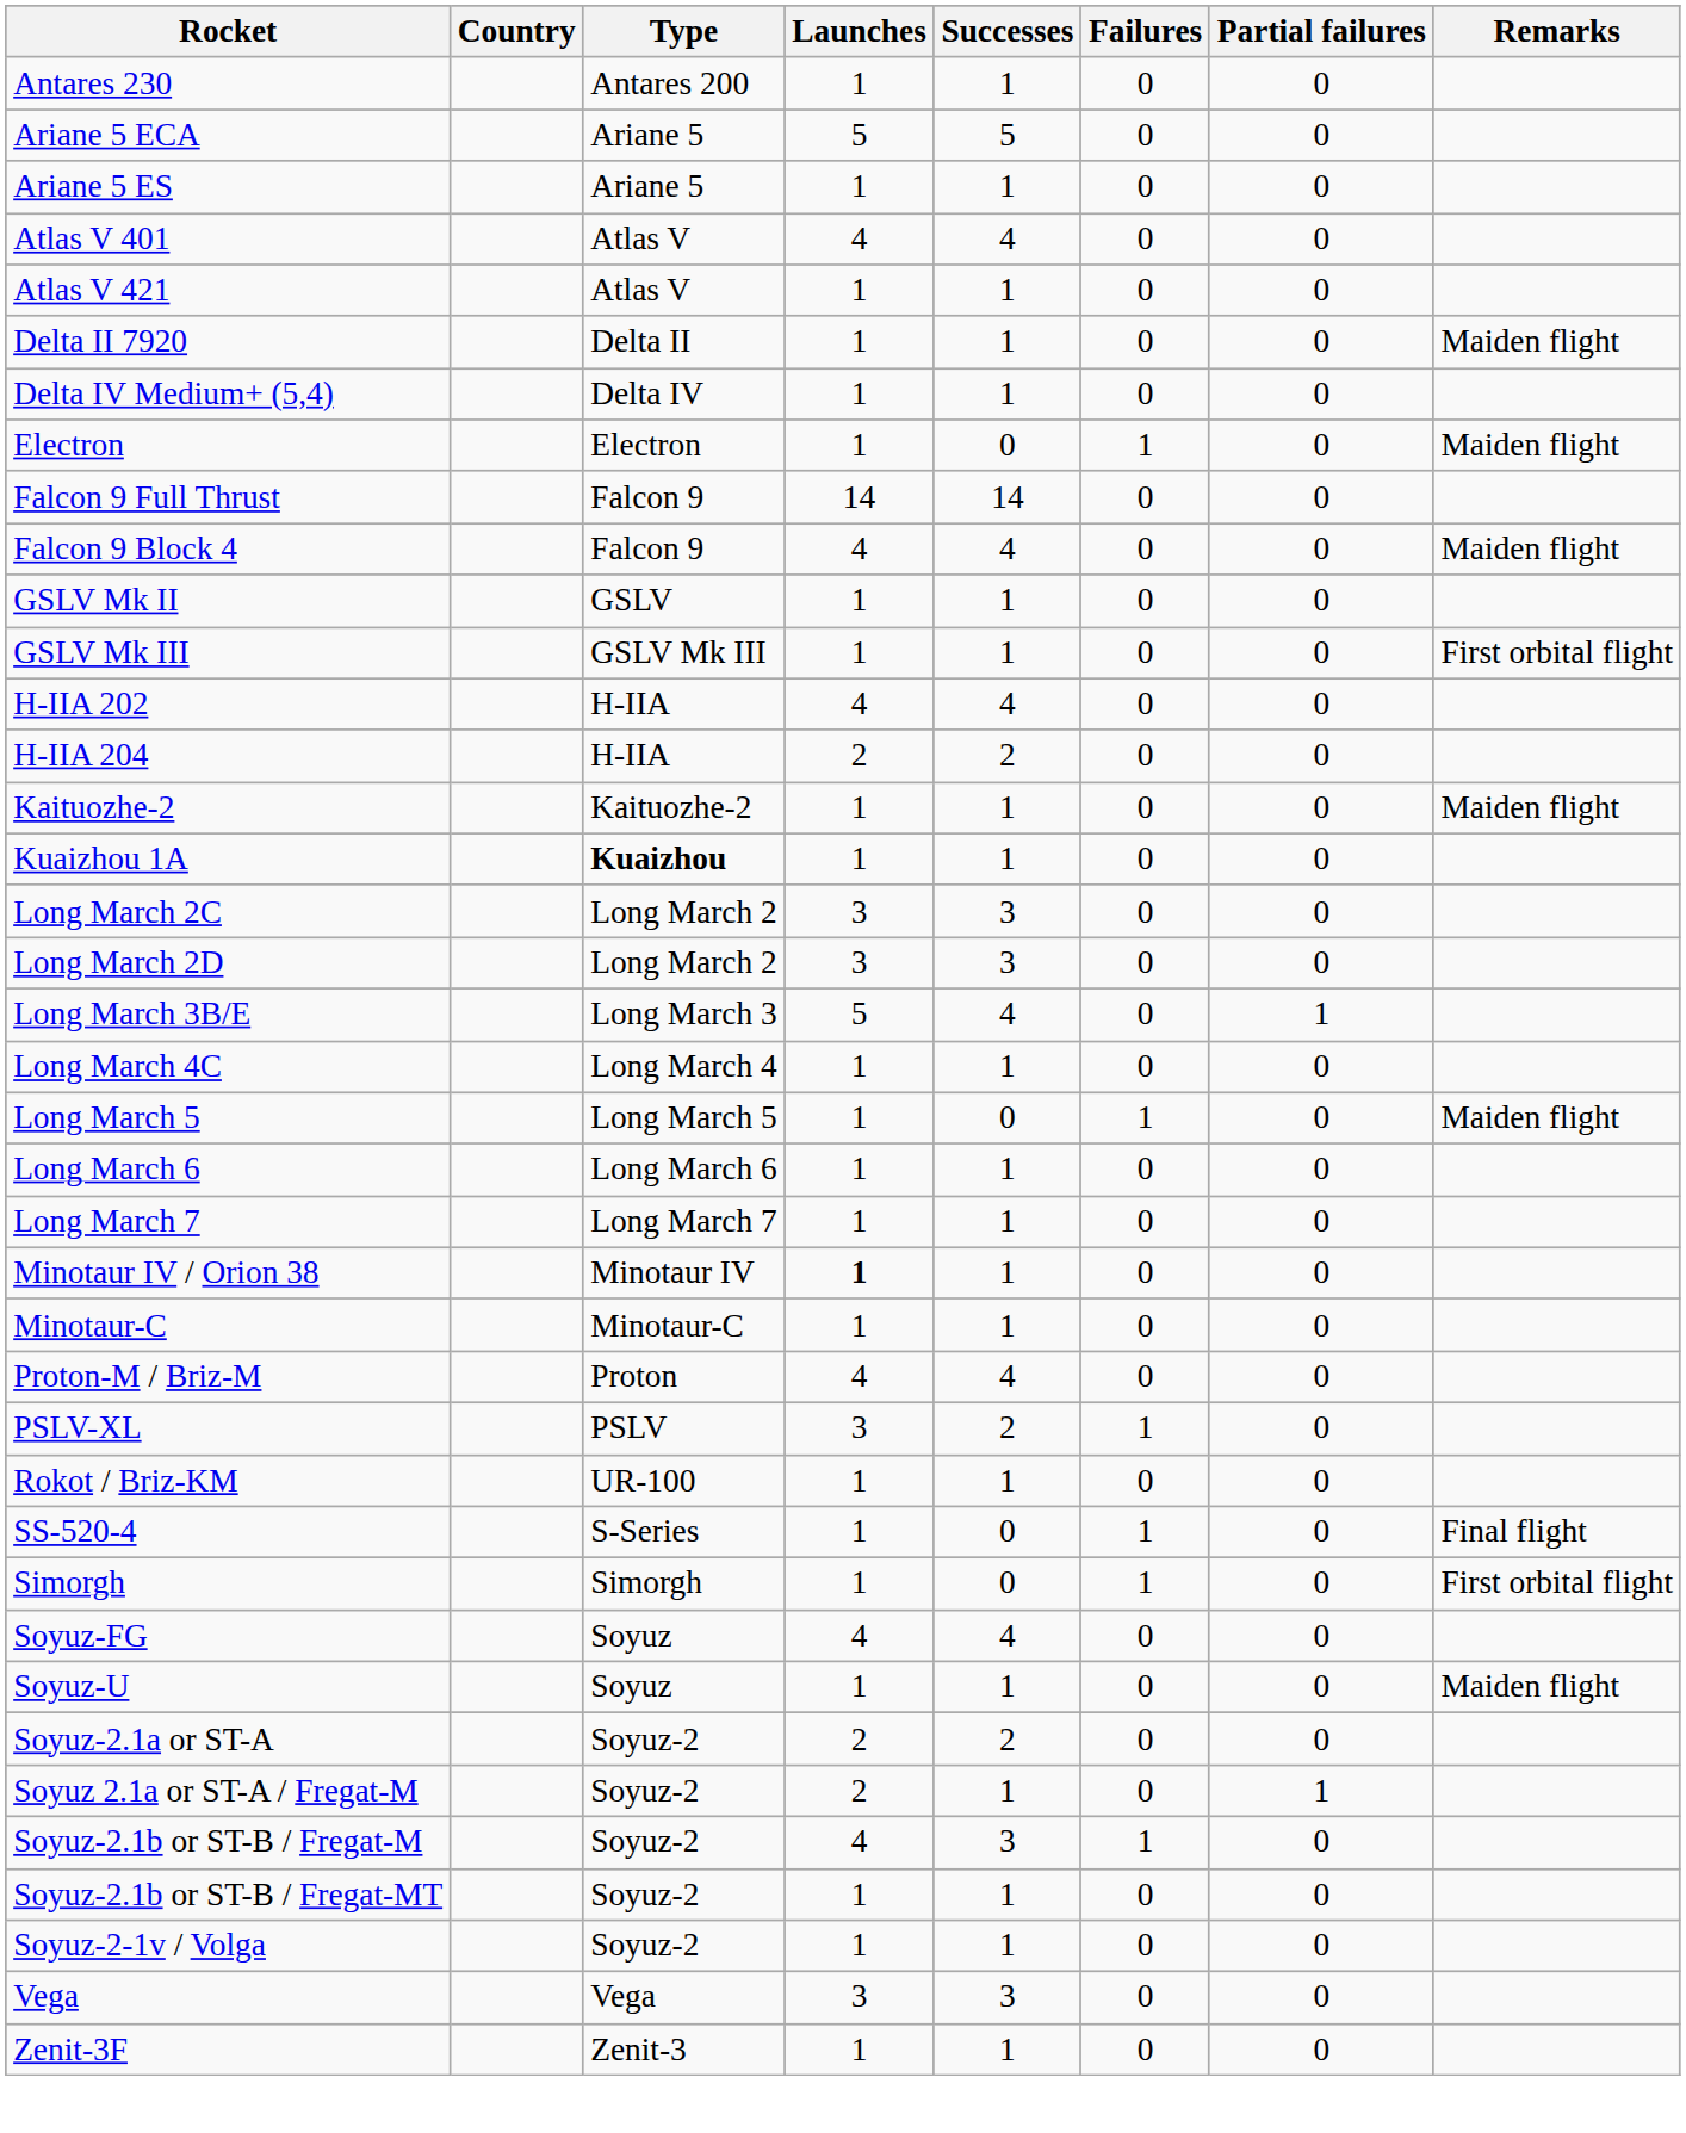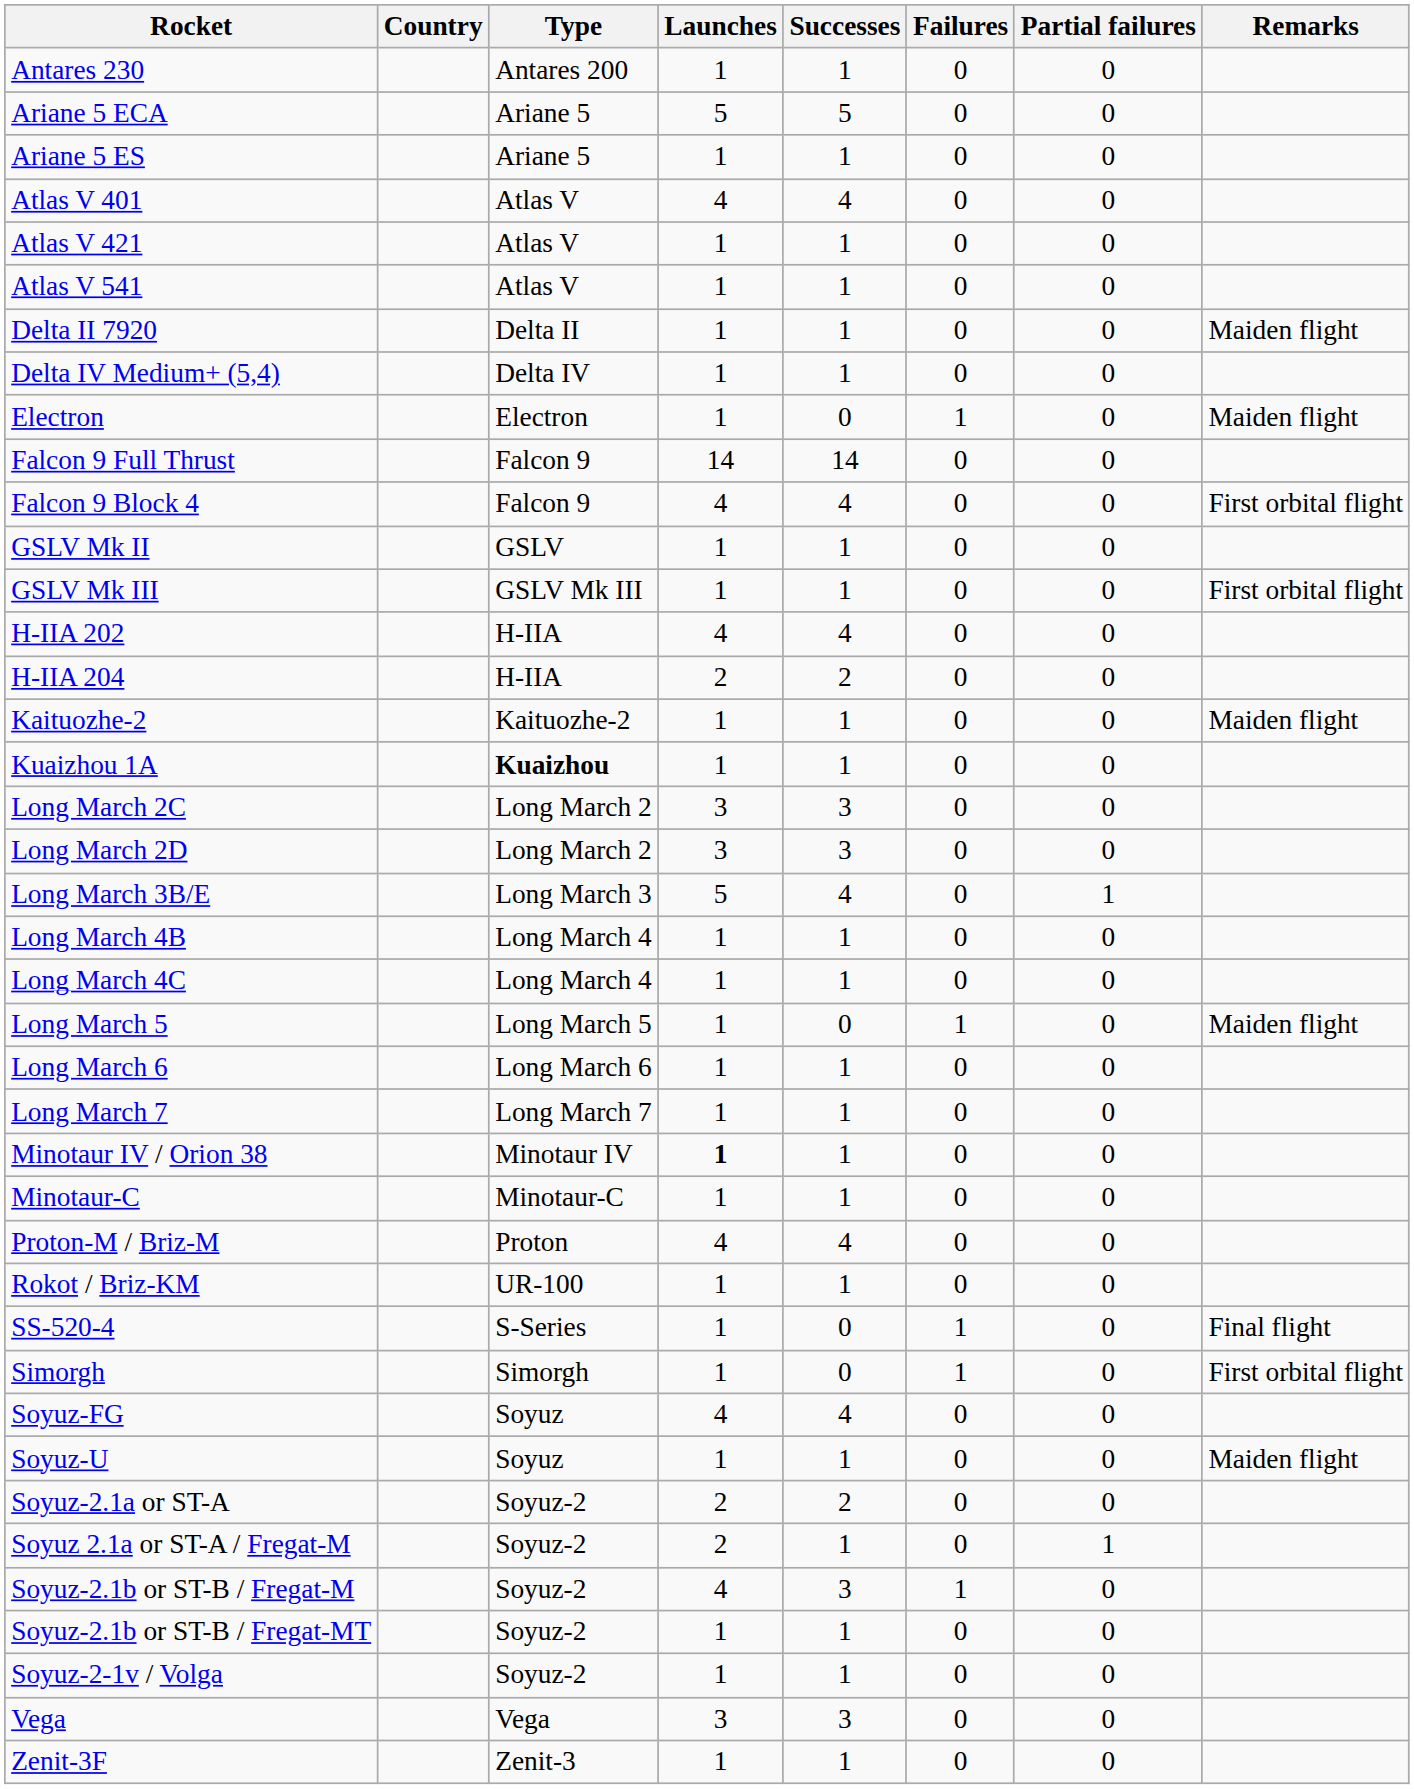 <table class="wikitable sortable collapsible collapsed" style=text-align:center>
 <tr>
 <th>Rocket</th>
 <th>Country</th>
 <th>Type</th>
 <th>Launches</th>
 <th>Successes</th>
 <th>Failures</th>
 <th>Partial failures</th>
 <th>Remarks</th>
 </tr>
 <tr>
 <td align=left><a href='#'>Antares 230</a></td>
 <td align=left></td>
 <td align=left>Antares 200</td>
 <td>1</td>
 <td>1</td>
 <td>0</td>
 <td>0</td>
 <td></td>
 </tr>
 <tr>
 <td align=left><a href='#'>Ariane 5 ECA</a></td>
 <td align=left></td>
 <td align=left>Ariane 5</td>
 <td>5</td>
 <td>5</td>
 <td>0</td>
 <td>0</td>
 <td></td>
 </tr>
 <tr>
 <td align=left><a href='#'>Ariane 5 ES</a></td>
 <td align=left></td>
 <td align=left>Ariane 5</td>
 <td>1</td>
 <td>1</td>
 <td>0</td>
 <td>0</td>
 <td></td>
 </tr>
 <tr>
 <td align=left><a href='#'>Atlas V 401</a></td>
 <td align=left></td>
 <td align=left>Atlas V</td>
 <td>4</td>
 <td>4</td>
 <td>0</td>
 <td>0</td>
 <td></td>
 </tr>
 <tr>
 <td align=left><a href='#'>Atlas V 421</a></td>
 <td align=left></td>
 <td align=left>Atlas V</td>
 <td>1</td>
 <td>1</td>
 <td>0</td>
 <td>0</td>
 <td></td>
 </tr>
 <tr>
+<td align=left><a href='#'>Atlas V 541</a></td>
+<td align=left></td>
+<td align=left>Atlas V</td>
+<td>1</td>
+<td>1</td>
+<td>0</td>
+<td>0</td>
+<td></td>
+</tr>
+<tr>
 <td align=left><a href='#'>Delta II 7920</a></td>
 <td align=left></td>
 <td align=left>Delta II</td>
 <td>1</td>
 <td>1</td>
 <td>0</td>
 <td>0</td>
 <td align=left>Maiden flight</td>
 </tr>
 <tr>
 <td align=left><a href='#'>Delta IV Medium+ (5,4)</a></td>
 <td align=left></td>
 <td align=left>Delta IV</td>
 <td>1</td>
 <td>1</td>
 <td>0</td>
 <td>0</td>
 <td></td>
 </tr>
 <tr>
 <td align=left><a href='#'>Electron</a></td>
 <td align=left></td>
 <td align=left>Electron</td>
 <td>1</td>
 <td>0</td>
 <td>1</td>
 <td>0</td>
 <td align=left>Maiden flight</td>
 </tr>
 <tr>
 <td align=left><a href='#'>Falcon 9 Full Thrust</a></td>
 <td align=left></td>
 <td align=left>Falcon 9</td>
 <td>14</td>
 <td>14</td>
 <td>0</td>
 <td>0</td>
 <td></td>
 </tr>
 <tr>
 <td align=left><a href='#'>Falcon 9 Block 4</a></td>
 <td align=left></td>
 <td align=left>Falcon 9</td>
 <td>4</td>
 <td>4</td>
 <td>0</td>
 <td>0</td>
-<td align=left>Maiden flight</td>
+<td align=left>First orbital flight</td>
 </tr>
 <tr>
 <td align=left><a href='#'>GSLV Mk II</a></td>
 <td align=left></td>
 <td align=left>GSLV</td>
 <td>1</td>
 <td>1</td>
 <td>0</td>
 <td>0</td>
 <td></td>
 </tr>
 <tr>
 <td align=left><a href='#'>GSLV Mk III</a></td>
 <td align=left></td>
 <td align=left>GSLV Mk III</td>
 <td>1</td>
 <td>1</td>
 <td>0</td>
 <td>0</td>
 <td align=left>First orbital flight</td>
 </tr>
 <tr>
 <td align=left><a href='#'>H-IIA 202</a></td>
 <td align=left></td>
 <td align=left>H-IIA</td>
 <td>4</td>
 <td>4</td>
 <td>0</td>
 <td>0</td>
 <td></td>
 </tr>
 <tr>
 <td align=left><a href='#'>H-IIA 204</a></td>
 <td align=left></td>
 <td align=left>H-IIA</td>
 <td>2</td>
 <td>2</td>
 <td>0</td>
 <td>0</td>
 <td></td>
 </tr>
 <tr>
 <td align=left><a href='#'>Kaituozhe-2</a></td>
 <td align=left></td>
 <td align=left>Kaituozhe-2</td>
 <td>1</td>
 <td>1</td>
 <td>0</td>
 <td>0</td>
 <td align=left>Maiden flight</td>
 </tr>
 <tr>
 <td align=left><a href='#'>Kuaizhou 1A</a></td>
 <td align=left></td>
 <td align=left><strong>Kuaizhou</strong></td>
 <td>1</td>
 <td>1</td>
 <td>0</td>
 <td>0</td>
 <td></td>
 </tr>
 <tr>
 <td align=left><a href='#'>Long March 2C</a></td>
 <td align=left></td>
 <td align=left>Long March 2</td>
 <td>3</td>
 <td>3</td>
 <td>0</td>
 <td>0</td>
 <td></td>
 </tr>
 <tr>
 <td align=left><a href='#'>Long March 2D</a></td>
 <td align=left></td>
 <td align=left>Long March 2</td>
 <td>3</td>
 <td>3</td>
 <td>0</td>
 <td>0</td>
 <td></td>
 </tr>
 <tr>
 <td align=left><a href='#'>Long March 3B/E</a></td>
 <td align=left></td>
 <td align=left>Long March 3</td>
 <td>5</td>
 <td>4</td>
 <td>0</td>
 <td>1</td>
 <td></td>
 </tr>
 <tr>
+<td align=left><a href='#'>Long March 4B</a></td>
+<td align=left></td>
+<td align=left>Long March 4</td>
+<td>1</td>
+<td>1</td>
+<td>0</td>
+<td>0</td>
+<td></td>
+</tr>
+<tr>
 <td align=left><a href='#'>Long March 4C</a></td>
 <td align=left></td>
 <td align=left>Long March 4</td>
 <td>1</td>
 <td>1</td>
 <td>0</td>
 <td>0</td>
 <td></td>
 </tr>
 <tr>
 <td align=left><a href='#'>Long March 5</a></td>
 <td align=left></td>
 <td align=left>Long March 5</td>
 <td>1</td>
 <td>0</td>
 <td>1</td>
 <td>0</td>
 <td align=left>Maiden flight</td>
 </tr>
 <tr>
 <td align=left><a href='#'>Long March 6</a></td>
 <td align=left></td>
 <td align=left>Long March 6</td>
 <td>1</td>
 <td>1</td>
 <td>0</td>
 <td>0</td>
 <td></td>
 </tr>
 <tr>
 <td align=left><a href='#'>Long March 7</a></td>
 <td align=left></td>
 <td align=left>Long March 7</td>
 <td>1</td>
 <td>1</td>
 <td>0</td>
 <td>0</td>
 <td></td>
 </tr>
 <tr>
 <td align=left><a href='#'>Minotaur IV</a> / <a href='#'>Orion 38</a></td>
 <td align=left></td>
 <td align=left>Minotaur IV</td>
 <td><strong>1</strong></td>
 <td>1</td>
 <td>0</td>
 <td>0</td>
 <td></td>
 </tr>
 <tr>
 <td align=left><a href='#'>Minotaur-C</a></td>
 <td align=left></td>
 <td align=left>Minotaur-C</td>
 <td>1</td>
 <td>1</td>
 <td>0</td>
 <td>0</td>
 <td></td>
 </tr>
 <tr>
 <td align=left><a href='#'>Proton-M</a> / <a href='#'>Briz-M</a></td>
 <td align=left></td>
 <td align=left>Proton</td>
 <td>4</td>
 <td>4</td>
 <td>0</td>
-<td>0</td>
-<td></td>
-</tr>
-<tr>
-<td align=left><a href='#'>PSLV-XL</a></td>
-<td align=left></td>
-<td align=left>PSLV</td>
-<td>3</td>
-<td>2</td>
-<td>1</td>
 <td>0</td>
 <td></td>
 </tr>
 <tr>
 <td align=left><a href='#'>Rokot</a> / <a href='#'>Briz-KM</a></td>
 <td align=left></td>
 <td align=left>UR-100</td>
 <td>1</td>
 <td>1</td>
 <td>0</td>
 <td>0</td>
 <td></td>
 </tr>
 <tr>
 <td align=left><a href='#'>SS-520-4</a></td>
 <td align=left></td>
 <td align=left>S-Series</td>
 <td>1</td>
 <td>0</td>
 <td>1</td>
 <td>0</td>
 <td align=left>Final flight</td>
 </tr>
 <tr>
 <td align=left><a href='#'>Simorgh</a></td>
 <td align=left></td>
 <td align=left>Simorgh</td>
 <td>1</td>
 <td>0</td>
 <td>1</td>
 <td>0</td>
 <td align=left>First orbital flight</td>
 </tr>
 <tr>
 <td align=left><a href='#'>Soyuz-FG</a></td>
 <td align=left></td>
 <td align=left>Soyuz</td>
 <td>4</td>
 <td>4</td>
 <td>0</td>
 <td>0</td>
 <td></td>
 </tr>
 <tr>
 <td align=left><a href='#'>Soyuz-U</a></td>
 <td align=left></td>
 <td align=left>Soyuz</td>
 <td>1</td>
 <td>1</td>
 <td>0</td>
 <td>0</td>
 <td align=left>Maiden flight</td>
 </tr>
 <tr>
 <td align=left><a href='#'>Soyuz-2.1a</a> or ST-A</td>
 <td align=left></td>
 <td align=left>Soyuz-2</td>
 <td>2</td>
 <td>2</td>
 <td>0</td>
 <td>0</td>
 <td></td>
 </tr>
 <tr>
 <td align=left><a href='#'>Soyuz 2.1a</a> or ST-A / <a href='#'>Fregat-M</a></td>
 <td align=left></td>
 <td align=left>Soyuz-2</td>
 <td>2</td>
 <td>1</td>
 <td>0</td>
 <td>1</td>
 <td></td>
 </tr>
 <tr>
 <td align=left><a href='#'>Soyuz-2.1b</a> or ST-B / <a href='#'>Fregat-M</a></td>
 <td align=left></td>
 <td align=left>Soyuz-2</td>
 <td>4</td>
 <td>3</td>
 <td>1</td>
 <td>0</td>
 <td></td>
 </tr>
 <tr>
 <td align=left><a href='#'>Soyuz-2.1b</a> or ST-B / <a href='#'>Fregat-MT</a></td>
 <td align=left></td>
 <td align=left>Soyuz-2</td>
 <td>1</td>
 <td>1</td>
 <td>0</td>
 <td>0</td>
 <td></td>
 </tr>
 <tr>
 <td align=left><a href='#'>Soyuz-2-1v</a> / <a href='#'>Volga</a></td>
 <td align=left></td>
 <td align=left>Soyuz-2</td>
 <td>1</td>
 <td>1</td>
 <td>0</td>
 <td>0</td>
 <td></td>
 </tr>
 <tr>
 <td align=left><a href='#'>Vega</a></td>
 <td align=left></td>
 <td align=left>Vega</td>
 <td>3</td>
 <td>3</td>
 <td>0</td>
 <td>0</td>
 <td></td>
 </tr>
 <tr>
 <td align=left><a href='#'>Zenit-3F</a></td>
 <td align=left></td>
 <td align=left>Zenit-3</td>
 <td>1</td>
 <td>1</td>
 <td>0</td>
 <td>0</td>
 <td></td>
 </tr>
 </table>
